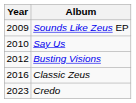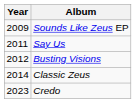 <table class="wikitable sortable">
 <tr>
 <th>Year</th>
 <th>Album</th>
 </tr>
 <tr>
 <td>2009</td>
 <td><em><a href='#'>Sounds Like Zeus</a></em>  EP</td>
 </tr>
 <tr>
-<td>2010</td>
+<td>2011</td>
 <td><em><a href='#'>Say Us</a></em></td>
 </tr>
 <tr>
 <td>2012</td>
 <td><em><a href='#'>Busting Visions</a></em></td>
 </tr>
 <tr>
-<td>2016</td>
+<td>2014</td>
 <td><em>Classic Zeus</em></td>
 </tr>
 <tr>
 <td>2023</td>
 <td><em>Credo</em></td>
 </tr>
 </table>
